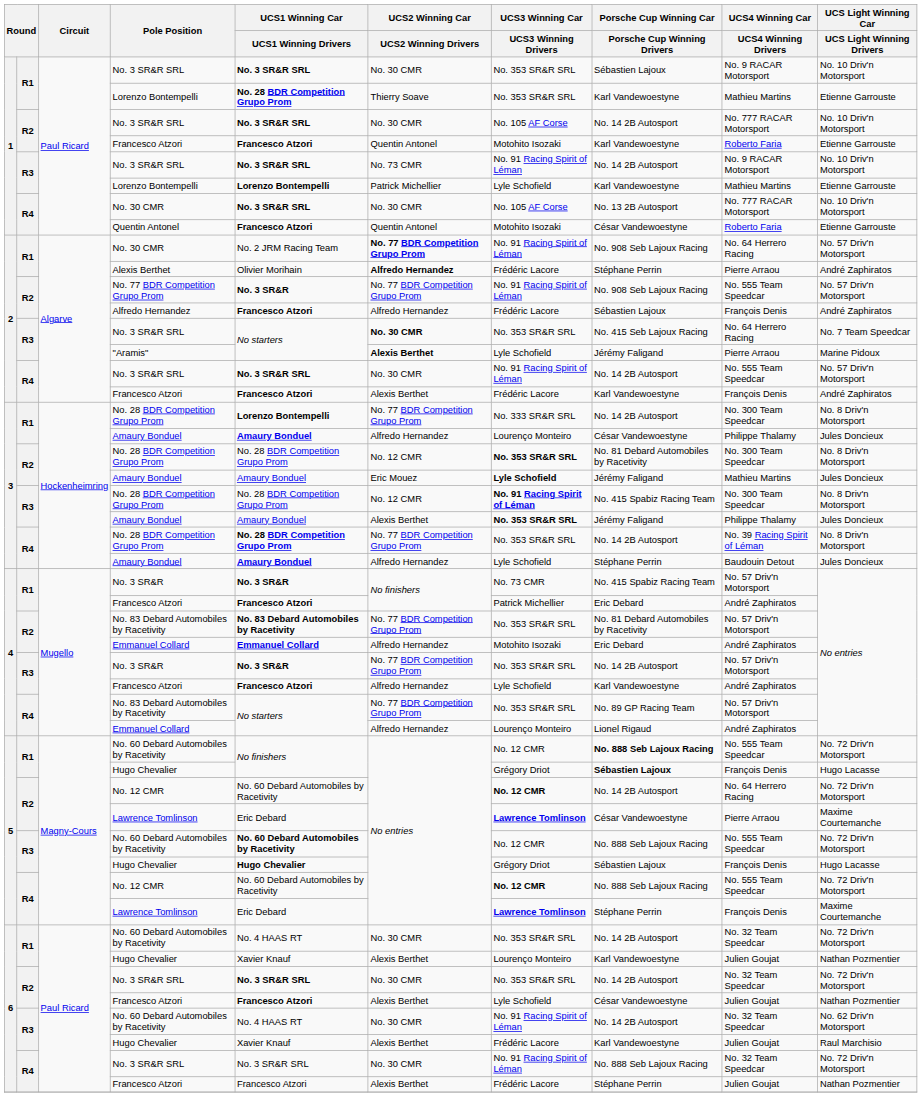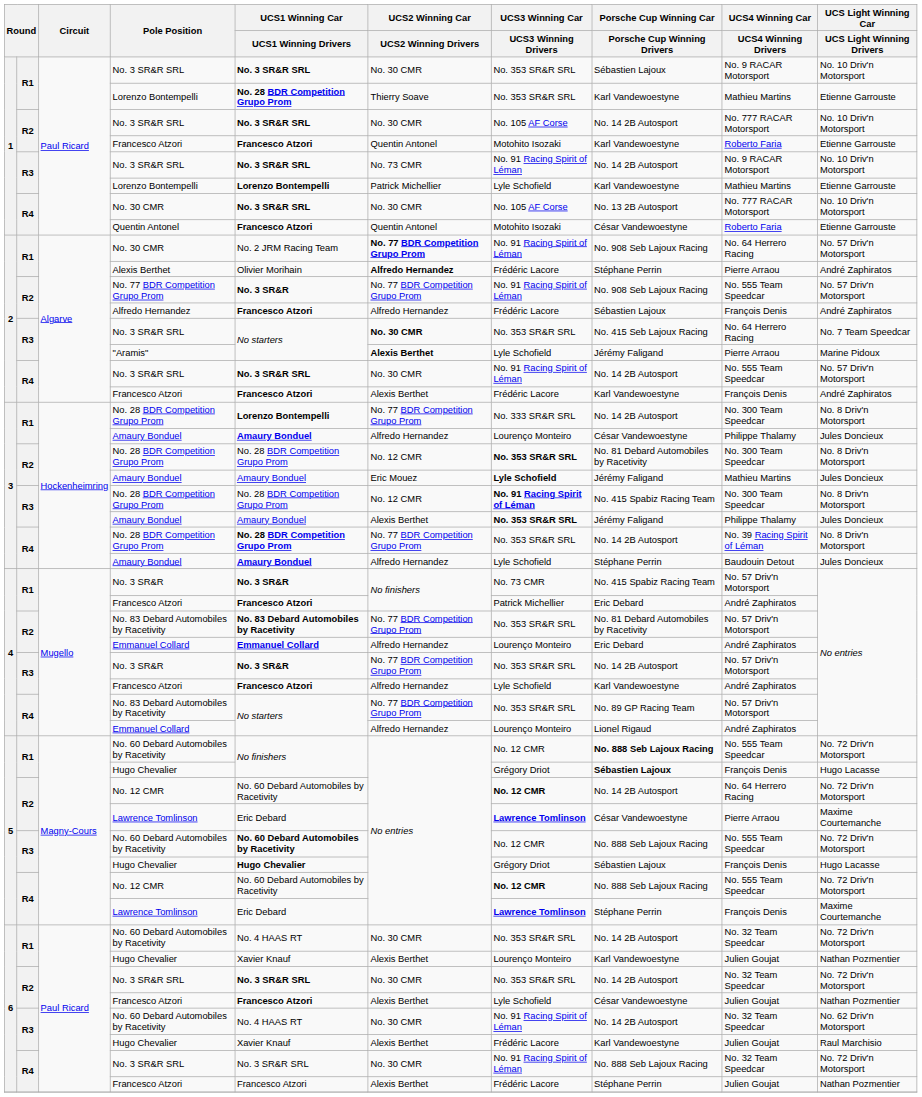 <table class="wikitable" style="font-size: 80%;">
 <tr>
 <th rowspan=2 colspan=2>Round</th>
 <th rowspan=2>Circuit</th>
 <th rowspan=2>Pole Position</th>
 <th>UCS1 Winning Car</th>
 <th>UCS2 Winning Car</th>
 <th>UCS3 Winning Car</th>
 <th>Porsche Cup Winning Car</th>
 <th>UCS4 Winning Car</th>
 <th>UCS Light Winning Car</th>
 </tr>
 <tr>
 <th>UCS1 Winning Drivers</th>
 <th>UCS2 Winning Drivers</th>
 <th>UCS3 Winning Drivers</th>
 <th>Porsche Cup Winning Drivers</th>
 <th>UCS4 Winning Drivers</th>
 <th>UCS Light Winning Drivers</th>
 </tr>
 <tr>
 <th rowspan=8>1</th>
 <th rowspan=2>R1</th>
 <td rowspan=8> <a href='#'>Paul Ricard</a></td>
 <td> No. 3 SR&R SRL</td>
 <td><strong> No. 3 SR&R SRL</strong></td>
 <td> No. 30 CMR</td>
 <td> No. 353 SR&R SRL</td>
 <td> Sébastien Lajoux</td>
 <td> No. 9 RACAR Motorsport</td>
 <td> No. 10 Driv'n Motorsport</td>
 </tr>
 <tr>
 <td> Lorenzo Bontempelli</td>
 <td><strong> No. 28 <a href='#'>BDR Competition Grupo Prom</a></strong></td>
 <td> Thierry Soave</td>
 <td> No. 353 SR&R SRL</td>
 <td> Karl Vandewoestyne</td>
 <td> Mathieu Martins</td>
 <td> Etienne Garrouste</td>
 </tr>
 <tr>
 <th rowspan=2>R2</th>
 <td> No. 3 SR&R SRL</td>
 <td><strong> No. 3 SR&R SRL</strong></td>
 <td> No. 30 CMR</td>
 <td> No. 105 <a href='#'>AF Corse</a></td>
 <td> No. 14 2B Autosport</td>
 <td> No. 777 RACAR Motorsport</td>
 <td> No. 10 Driv'n Motorsport</td>
 </tr>
 <tr>
 <td> Francesco Atzori</td>
 <td><strong> Francesco Atzori</strong></td>
 <td> Quentin Antonel</td>
 <td> Motohito Isozaki</td>
 <td> Karl Vandewoestyne</td>
 <td> <a href='#'>Roberto Faria</a></td>
 <td> Etienne Garrouste</td>
 </tr>
 <tr>
 <th rowspan=2>R3</th>
 <td> No. 3 SR&R SRL</td>
 <td><strong> No. 3 SR&R SRL</strong></td>
 <td> No. 73 CMR</td>
 <td> No. 91 <a href='#'>Racing Spirit of Léman</a></td>
 <td> No. 14 2B Autosport</td>
 <td> No. 9 RACAR Motorsport</td>
 <td> No. 10 Driv'n Motorsport</td>
 </tr>
 <tr>
 <td> Lorenzo Bontempelli</td>
 <td><strong> Lorenzo Bontempelli</strong></td>
 <td> Patrick Michellier</td>
 <td> Lyle Schofield</td>
 <td> Karl Vandewoestyne</td>
 <td> Mathieu Martins</td>
 <td> Etienne Garrouste</td>
 </tr>
 <tr>
 <th rowspan=2>R4</th>
 <td> No. 30 CMR</td>
 <td><strong> No. 3 SR&R SRL</strong></td>
 <td> No. 30 CMR</td>
 <td> No. 105 <a href='#'>AF Corse</a></td>
 <td> No. 13 2B Autosport</td>
 <td> No. 777 RACAR Motorsport</td>
 <td> No. 10 Driv'n Motorsport</td>
 </tr>
 <tr>
 <td> Quentin Antonel</td>
 <td><strong> Francesco Atzori</strong></td>
 <td> Quentin Antonel</td>
 <td> Motohito Isozaki</td>
 <td> César Vandewoestyne</td>
 <td> <a href='#'>Roberto Faria</a></td>
 <td> Etienne Garrouste</td>
 </tr>
 <tr>
 <th rowspan=8>2</th>
 <th rowspan=2>R1</th>
 <td rowspan=8> <a href='#'>Algarve</a></td>
 <td> No. 30 CMR</td>
 <td> No. 2 JRM Racing Team</td>
 <td><strong> No. 77 <a href='#'>BDR Competition Grupo Prom</a></strong></td>
 <td> No. 91 <a href='#'>Racing Spirit of Léman</a></td>
 <td> No. 908 Seb Lajoux Racing</td>
 <td> No. 64 Herrero Racing</td>
 <td> No. 57 Driv'n Motorsport</td>
 </tr>
 <tr>
 <td> Alexis Berthet</td>
 <td> Olivier Morihain</td>
 <td><strong> Alfredo Hernandez</strong></td>
 <td> Frédéric Lacore</td>
 <td> Stéphane Perrin</td>
 <td> Pierre Arraou</td>
 <td> André Zaphiratos</td>
 </tr>
 <tr>
 <th rowspan=2>R2</th>
 <td> No. 77 <a href='#'>BDR Competition Grupo Prom</a></td>
 <td><strong> No. 3 SR&R </strong></td>
 <td> No. 77 <a href='#'>BDR Competition Grupo Prom</a></td>
 <td> No. 91 <a href='#'>Racing Spirit of Léman</a></td>
 <td> No. 908 Seb Lajoux Racing</td>
 <td> No. 555 Team Speedcar</td>
 <td> No. 57 Driv'n Motorsport</td>
 </tr>
 <tr>
 <td> Alfredo Hernandez</td>
 <td><strong> Francesco Atzori</strong></td>
 <td> Alfredo Hernandez</td>
 <td> Frédéric Lacore</td>
 <td> Sébastien Lajoux</td>
 <td> François Denis</td>
 <td> André Zaphiratos</td>
 </tr>
 <tr>
 <th rowspan=2>R3</th>
 <td> No. 3 SR&R SRL</td>
 <td rowspan=2><em>No starters</em></td>
 <td><strong> No. 30 CMR</strong></td>
 <td> No. 353 SR&R SRL</td>
 <td> No. 415 Seb Lajoux Racing</td>
 <td> No. 64 Herrero Racing</td>
 <td> No. 7 Team Speedcar</td>
 </tr>
 <tr>
 <td> "Aramis"</td>
 <td><strong> Alexis Berthet</strong></td>
 <td> Lyle Schofield</td>
 <td> Jérémy Faligand</td>
 <td> Pierre Arraou</td>
 <td> Marine Pidoux</td>
 </tr>
 <tr>
 <th rowspan=2>R4</th>
 <td> No. 3 SR&R SRL</td>
 <td><strong> No. 3 SR&R SRL</strong></td>
 <td> No. 30 CMR</td>
 <td> No. 91 <a href='#'>Racing Spirit of Léman</a></td>
 <td> No. 14 2B Autosport</td>
 <td> No. 555 Team Speedcar</td>
 <td> No. 57 Driv'n Motorsport</td>
 </tr>
 <tr>
 <td> Francesco Atzori</td>
 <td><strong> Francesco Atzori</strong></td>
 <td> Alexis Berthet</td>
 <td> Frédéric Lacore</td>
 <td> Karl Vandewoestyne</td>
 <td> François Denis</td>
 <td> André Zaphiratos</td>
 </tr>
 <tr>
 <th rowspan=8>3</th>
 <th rowspan=2>R1</th>
 <td rowspan=8> <a href='#'>Hockenheimring</a></td>
 <td> No. 28 <a href='#'>BDR Competition Grupo Prom</a></td>
 <td><strong> Lorenzo Bontempelli</strong></td>
 <td> No. 77 <a href='#'>BDR Competition Grupo Prom</a></td>
 <td> No. 333 SR&R SRL</td>
 <td> No. 14 2B Autosport</td>
 <td> No. 300 Team Speedcar</td>
 <td> No. 8 Driv'n Motorsport</td>
 </tr>
 <tr>
 <td> <a href='#'>Amaury Bonduel</a></td>
 <td><strong> <a href='#'>Amaury Bonduel</a></strong></td>
 <td> Alfredo Hernandez</td>
 <td> Lourenço Monteiro</td>
 <td> César Vandewoestyne</td>
 <td> Philippe Thalamy</td>
 <td> Jules Doncieux</td>
 </tr>
 <tr>
 <th rowspan=2>R2</th>
 <td> No. 28 <a href='#'>BDR Competition Grupo Prom</a></td>
 <td> No. 28 <a href='#'>BDR Competition Grupo Prom</a></td>
 <td> No. 12 CMR</td>
 <td><strong> No. 353 SR&R SRL</strong></td>
 <td> No. 81 Debard Automobiles by Racetivity</td>
 <td> No. 300 Team Speedcar</td>
 <td> No. 8 Driv'n Motorsport</td>
 </tr>
 <tr>
 <td> <a href='#'>Amaury Bonduel</a></td>
 <td> <a href='#'>Amaury Bonduel</a></td>
 <td> Eric Mouez</td>
 <td><strong> Lyle Schofield</strong></td>
 <td> Jérémy Faligand</td>
 <td> Mathieu Martins</td>
 <td> Jules Doncieux</td>
 </tr>
 <tr>
 <th rowspan=2>R3</th>
 <td> No. 28 <a href='#'>BDR Competition Grupo Prom</a></td>
 <td> No. 28 <a href='#'>BDR Competition Grupo Prom</a></td>
 <td> No. 12 CMR</td>
 <td><strong> No. 91 <a href='#'>Racing Spirit of Léman</a></strong></td>
 <td> No. 415 Spabiz Racing Team</td>
 <td> No. 300 Team Speedcar</td>
 <td> No. 8 Driv'n Motorsport</td>
 </tr>
 <tr>
 <td> <a href='#'>Amaury Bonduel</a></td>
 <td> <a href='#'>Amaury Bonduel</a></td>
 <td> Alexis Berthet</td>
 <td><strong> No. 353 SR&R SRL</strong></td>
 <td> Jérémy Faligand</td>
 <td> Philippe Thalamy</td>
 <td> Jules Doncieux</td>
 </tr>
 <tr>
 <th rowspan=2>R4</th>
 <td> No. 28 <a href='#'>BDR Competition Grupo Prom</a></td>
 <td><strong> No. 28 <a href='#'>BDR Competition Grupo Prom</a></strong></td>
 <td> No. 77 <a href='#'>BDR Competition Grupo Prom</a></td>
 <td> No. 353 SR&R SRL</td>
 <td> No. 14 2B Autosport</td>
 <td> No. 39 <a href='#'>Racing Spirit of Léman</a></td>
 <td> No. 8 Driv'n Motorsport</td>
 </tr>
 <tr>
 <td> <a href='#'>Amaury Bonduel</a></td>
 <td><strong> <a href='#'>Amaury Bonduel</a></strong></td>
 <td> Alfredo Hernandez</td>
 <td> Lyle Schofield</td>
 <td> Stéphane Perrin</td>
 <td> Baudouin Detout</td>
 <td> Jules Doncieux</td>
 </tr>
 <tr>
 <th rowspan=8>4</th>
 <th rowspan=2>R1</th>
 <td rowspan=8> <a href='#'>Mugello</a></td>
 <td> No. 3 SR&R</td>
 <td><strong> No. 3 SR&R</strong></td>
 <td rowspan="2"><em>No finishers</em></td>
 <td> No. 73 CMR</td>
 <td> No. 415 Spabiz Racing Team</td>
 <td> No. 57 Driv'n Motorsport</td>
 <td rowspan="8"><em>No entries</em></td>
 </tr>
 <tr>
 <td> Francesco Atzori</td>
 <td><strong> Francesco Atzori</strong></td>
 <td> Patrick Michellier</td>
 <td> Eric Debard</td>
 <td> André Zaphiratos</td>
 </tr>
 <tr>
 <th rowspan=2>R2</th>
 <td> No. 83 Debard Automobiles by Racetivity</td>
 <td><strong> No. 83 Debard Automobiles by Racetivity</strong></td>
 <td> No. 77 <a href='#'>BDR Competition Grupo Prom</a></td>
 <td> No. 353 SR&R SRL</td>
 <td> No. 81 Debard Automobiles by Racetivity</td>
 <td> No. 57 Driv'n Motorsport</td>
 </tr>
 <tr>
 <td> <a href='#'>Emmanuel Collard</a></td>
 <td><strong> <a href='#'>Emmanuel Collard</a></strong></td>
 <td> Alfredo Hernandez</td>
-<td> Motohito Isozaki</td>
+<td> Lourenço Monteiro</td>
 <td> Eric Debard</td>
 <td> André Zaphiratos</td>
 </tr>
 <tr>
 <th rowspan=2>R3</th>
 <td> No. 3 SR&R</td>
 <td><strong> No. 3 SR&R</strong></td>
 <td> No. 77 <a href='#'>BDR Competition Grupo Prom</a></td>
 <td> No. 353 SR&R SRL</td>
 <td> No. 14 2B Autosport</td>
 <td> No. 57 Driv'n Motorsport</td>
 </tr>
 <tr>
 <td> Francesco Atzori</td>
 <td><strong> Francesco Atzori</strong></td>
 <td> Alfredo Hernandez</td>
 <td> Lyle Schofield</td>
 <td> Karl Vandewoestyne</td>
 <td> André Zaphiratos</td>
 </tr>
 <tr>
 <th rowspan=2>R4</th>
 <td> No. 83 Debard Automobiles by Racetivity</td>
 <td rowspan="2"><em>No starters</em></td>
 <td> No. 77 <a href='#'>BDR Competition Grupo Prom</a></td>
 <td> No. 353 SR&R SRL</td>
 <td> No. 89 GP Racing Team</td>
 <td> No. 57 Driv'n Motorsport</td>
 </tr>
 <tr>
 <td> <a href='#'>Emmanuel Collard</a></td>
 <td> Alfredo Hernandez</td>
 <td> Lourenço Monteiro</td>
 <td> Lionel Rigaud</td>
 <td> André Zaphiratos</td>
 </tr>
 <tr>
 <th rowspan=8>5</th>
 <th rowspan=2>R1</th>
 <td rowspan=8> <a href='#'>Magny-Cours</a></td>
 <td> No. 60 Debard Automobiles by Racetivity</td>
 <td rowspan="2"><em>No finishers</em></td>
 <td rowspan="8"><em>No entries</em></td>
 <td> No. 12 CMR</td>
 <td><strong> No. 888 Seb Lajoux Racing</strong></td>
 <td> No. 555 Team Speedcar</td>
 <td> No. 72 Driv'n Motorsport</td>
 </tr>
 <tr>
 <td> Hugo Chevalier</td>
 <td> Grégory Driot</td>
 <td><strong> Sébastien Lajoux</strong></td>
 <td> François Denis</td>
 <td> Hugo Lacasse</td>
 </tr>
 <tr>
 <th rowspan=2>R2</th>
 <td> No. 12 CMR</td>
 <td> No. 60 Debard Automobiles by Racetivity</td>
 <td><strong> No. 12 CMR</strong></td>
 <td> No. 14 2B Autosport</td>
 <td> No. 64 Herrero Racing</td>
 <td> No. 72 Driv'n Motorsport</td>
 </tr>
 <tr>
 <td> <a href='#'>Lawrence Tomlinson</a></td>
 <td> Eric Debard</td>
 <td><strong> <a href='#'>Lawrence Tomlinson</a></strong></td>
 <td> César Vandewoestyne</td>
 <td> Pierre Arraou</td>
 <td> Maxime Courtemanche</td>
 </tr>
 <tr>
 <th rowspan=2>R3</th>
 <td> No. 60 Debard Automobiles by Racetivity</td>
 <td><strong> No. 60 Debard Automobiles by Racetivity</strong></td>
 <td> No. 12 CMR</td>
 <td> No. 888 Seb Lajoux Racing</td>
 <td> No. 555 Team Speedcar</td>
 <td> No. 72 Driv'n Motorsport</td>
 </tr>
 <tr>
 <td> Hugo Chevalier</td>
 <td><strong> Hugo Chevalier</strong></td>
 <td> Grégory Driot</td>
 <td> Sébastien Lajoux</td>
 <td> François Denis</td>
 <td> Hugo Lacasse</td>
 </tr>
 <tr>
 <th rowspan=2>R4</th>
 <td> No. 12 CMR</td>
 <td> No. 60 Debard Automobiles by Racetivity</td>
 <td><strong> No. 12 CMR</strong></td>
 <td> No. 888 Seb Lajoux Racing</td>
 <td> No. 555 Team Speedcar</td>
 <td> No. 72 Driv'n Motorsport</td>
 </tr>
 <tr>
 <td> <a href='#'>Lawrence Tomlinson</a></td>
 <td> Eric Debard</td>
 <td><strong> <a href='#'>Lawrence Tomlinson</a></strong></td>
 <td> Stéphane Perrin</td>
 <td> François Denis</td>
 <td> Maxime Courtemanche</td>
 </tr>
 <tr>
 <th rowspan=8>6</th>
 <th rowspan=2>R1</th>
 <td rowspan=8> <a href='#'>Paul Ricard</a></td>
 <td> No. 60 Debard Automobiles by Racetivity</td>
 <td> No. 4 HAAS RT</td>
 <td> No. 30 CMR</td>
 <td> No. 353 SR&R SRL</td>
 <td> No. 14 2B Autosport</td>
 <td> No. 32 Team Speedcar</td>
 <td> No. 72 Driv'n Motorsport</td>
 </tr>
 <tr>
 <td> Hugo Chevalier</td>
 <td> Xavier Knauf</td>
 <td> Alexis Berthet</td>
 <td> Lourenço Monteiro</td>
 <td> Karl Vandewoestyne</td>
 <td> Julien Goujat</td>
 <td> Nathan Pozmentier</td>
 </tr>
 <tr>
 <th rowspan=2>R2</th>
 <td> No. 3 SR&R SRL</td>
 <td><strong> No. 3 SR&R SRL</strong></td>
 <td> No. 30 CMR</td>
 <td> No. 353 SR&R SRL</td>
 <td> No. 14 2B Autosport</td>
 <td> No. 32 Team Speedcar</td>
 <td> No. 72 Driv'n Motorsport</td>
 </tr>
 <tr>
 <td> Francesco Atzori</td>
 <td><strong> Francesco Atzori</strong></td>
 <td> Alexis Berthet</td>
 <td> Lyle Schofield</td>
 <td> César Vandewoestyne</td>
 <td> Julien Goujat</td>
 <td> Nathan Pozmentier</td>
 </tr>
 <tr>
 <th rowspan=2>R3</th>
 <td> No. 60 Debard Automobiles by Racetivity</td>
 <td> No. 4 HAAS RT</td>
 <td> No. 30 CMR</td>
 <td> No. 91 <a href='#'>Racing Spirit of Léman</a></td>
 <td> No. 14 2B Autosport</td>
 <td> No. 32 Team Speedcar</td>
 <td> No. 62 Driv'n Motorsport</td>
 </tr>
 <tr>
 <td> Hugo Chevalier</td>
 <td> Xavier Knauf</td>
 <td> Alexis Berthet</td>
 <td> Frédéric Lacore</td>
 <td> Karl Vandewoestyne</td>
 <td> Julien Goujat</td>
 <td> Raul Marchisio</td>
 </tr>
 <tr>
 <th rowspan=2>R4</th>
 <td> No. 3 SR&R SRL</td>
 <td> No. 3 SR&R SRL</td>
 <td> No. 30 CMR</td>
 <td> No. 91 <a href='#'>Racing Spirit of Léman</a></td>
 <td> No. 888 Seb Lajoux Racing</td>
 <td> No. 32 Team Speedcar</td>
 <td> No. 72 Driv'n Motorsport</td>
 </tr>
 <tr>
 <td> Francesco Atzori</td>
 <td> Francesco Atzori</td>
 <td> Alexis Berthet</td>
 <td> Frédéric Lacore</td>
 <td> Stéphane Perrin</td>
 <td> Julien Goujat</td>
 <td> Nathan Pozmentier</td>
 </tr>
 <tr>
 </tr>
 </table>
